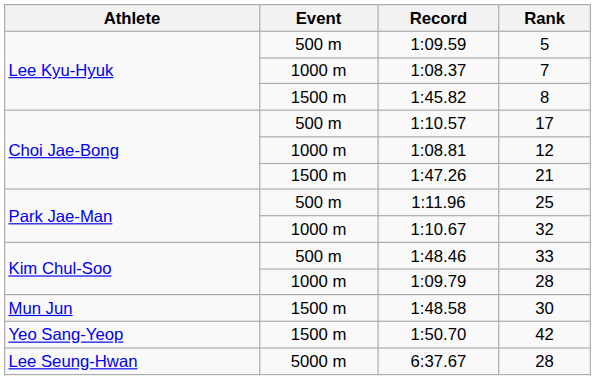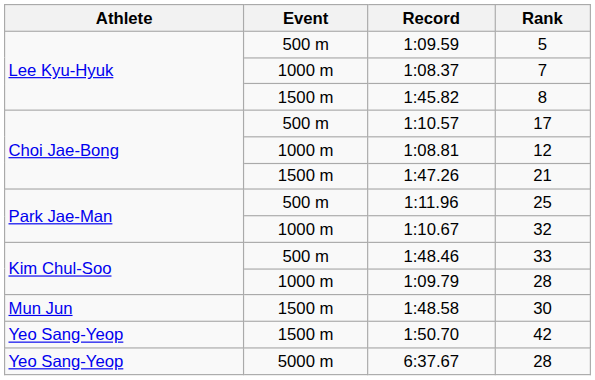 <table class=wikitable style="font-size:90%; text-align:center; width:40%">
 <tr>
 <th>Athlete</th>
 <th>Event</th>
 <th>Record</th>
 <th>Rank</th>
 </tr>
 <tr>
 <td rowspan=3 align=left><a href='#'>Lee Kyu-Hyuk</a></td>
 <td>500 m</td>
 <td>1:09.59</td>
 <td>5</td>
 </tr>
 <tr>
 <td>1000 m</td>
 <td>1:08.37</td>
 <td>7</td>
 </tr>
 <tr>
 <td>1500 m</td>
 <td>1:45.82</td>
 <td>8</td>
 </tr>
 <tr>
 <td rowspan=3 align=left><a href='#'>Choi Jae-Bong</a></td>
 <td>500 m</td>
 <td>1:10.57</td>
 <td>17</td>
 </tr>
 <tr>
 <td>1000 m</td>
 <td>1:08.81</td>
 <td>12</td>
 </tr>
 <tr>
 <td>1500 m</td>
 <td>1:47.26</td>
 <td>21</td>
 </tr>
 <tr>
 <td rowspan=2 align=left><a href='#'>Park Jae-Man</a></td>
 <td>500 m</td>
 <td>1:11.96</td>
 <td>25</td>
 </tr>
 <tr>
 <td>1000 m</td>
 <td>1:10.67</td>
 <td>32</td>
 </tr>
 <tr>
 <td rowspan=2 align=left><a href='#'>Kim Chul-Soo</a></td>
 <td>500 m</td>
 <td>1:48.46</td>
 <td>33</td>
 </tr>
 <tr>
 <td>1000 m</td>
 <td>1:09.79</td>
 <td>28</td>
 </tr>
 <tr>
 <td rowspan=1 align=left><a href='#'>Mun Jun</a></td>
 <td>1500 m</td>
 <td>1:48.58</td>
 <td>30</td>
 </tr>
 <tr>
 <td rowspan=1 align=left><a href='#'>Yeo Sang-Yeop</a></td>
 <td>1500 m</td>
 <td>1:50.70</td>
 <td>42</td>
 </tr>
 <tr>
-<td rowspan=1 align=left><a href='#'>Lee Seung-Hwan</a></td>
+<td rowspan=1 align=left><a href='#'>Yeo Sang-Yeop</a></td>
 <td>5000 m</td>
 <td>6:37.67</td>
 <td>28</td>
 </tr>
 </table>
